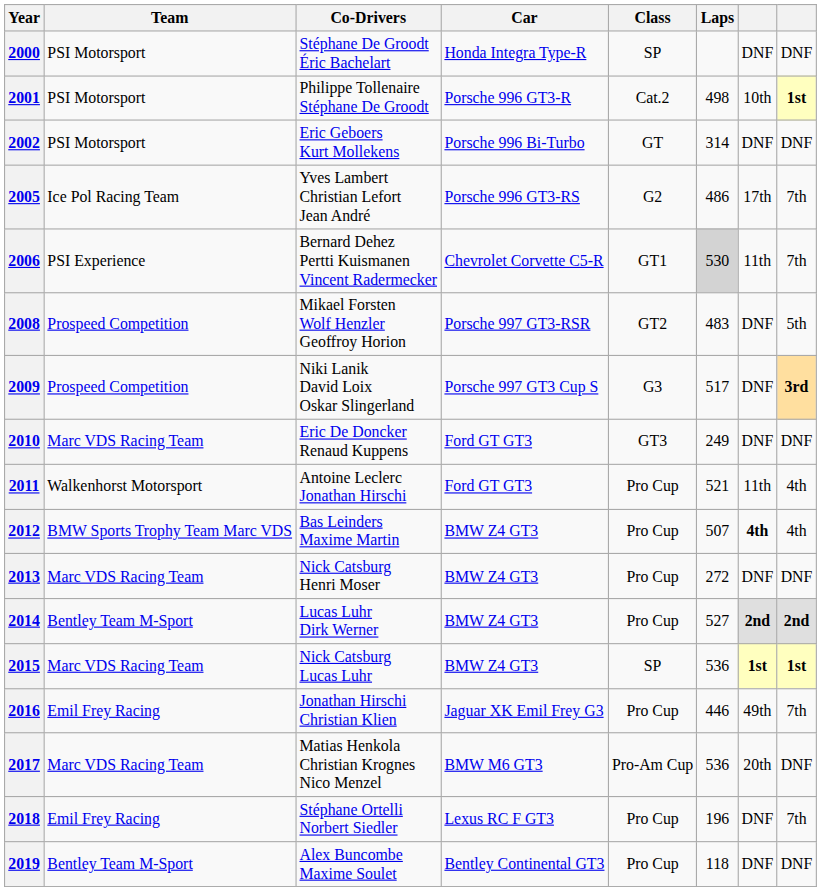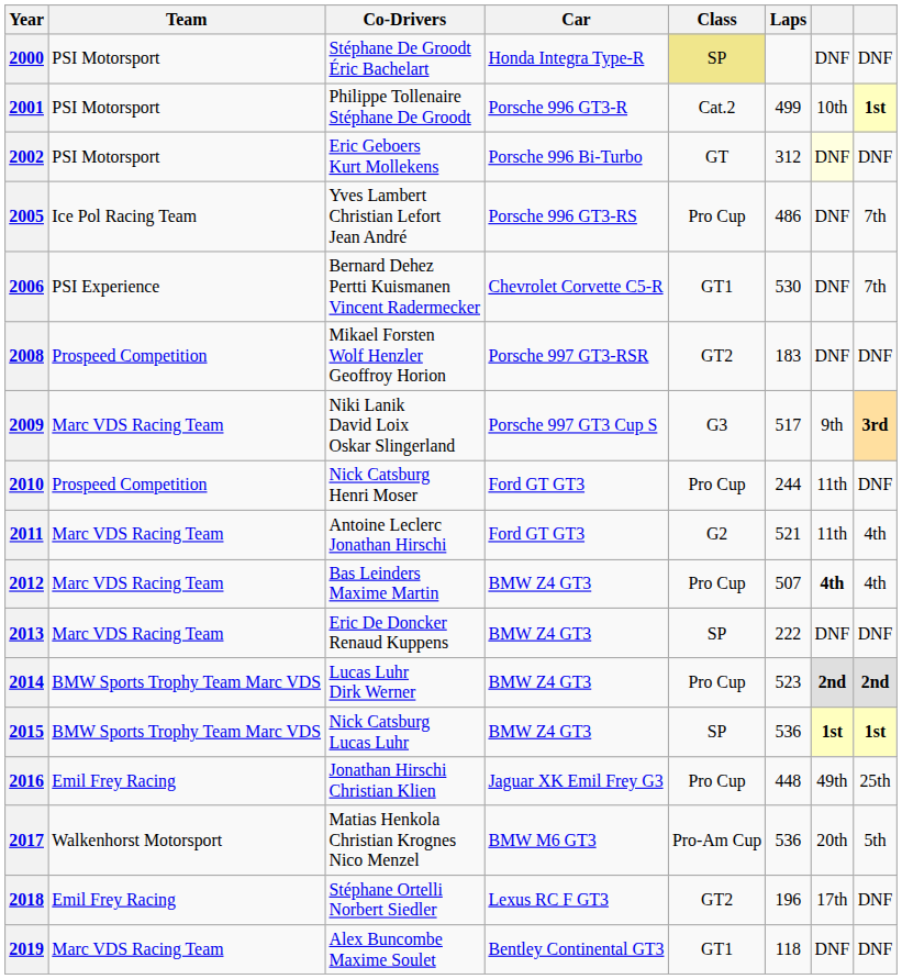 <table class="wikitable" style="text-align:center; font-size:90%">
 <tr>
 <th>Year</th>
 <th>Team</th>
 <th>Co-Drivers</th>
 <th>Car</th>
 <th>Class</th>
 <th>Laps</th>
 <th></th>
 <th></th>
 </tr>
 <tr>
 <th><a href='#'>2000</a></th>
 <td align="left"> PSI Motorsport</td>
 <td align="left"> <a href='#'>Stéphane De Groodt</a><br> <a href='#'>Éric Bachelart</a></td>
 <td align="left"><a href='#'>Honda Integra Type-R</a></td>
-<td>SP</td>
+<td style="background: khaki;">SP</td>
 <td></td>
 <td>DNF</td>
 <td>DNF</td>
 </tr>
 <tr>
 <th><a href='#'>2001</a></th>
 <td align="left"> PSI Motorsport</td>
 <td align="left"> Philippe Tollenaire<br> <a href='#'>Stéphane De Groodt</a></td>
 <td align="left"><a href='#'>Porsche 996 GT3-R</a></td>
 <td>Cat.2</td>
-<td>498</td>
+<td>499</td>
 <td>10th</td>
 <th style="background:#FFFFBF;">1st</th>
 </tr>
 <tr>
 <th><a href='#'>2002</a></th>
 <td align="left"> PSI Motorsport</td>
 <td align="left"> <a href='#'>Eric Geboers</a><br> <a href='#'>Kurt Mollekens</a></td>
 <td align="left"><a href='#'>Porsche 996 Bi-Turbo</a></td>
 <td>GT</td>
-<td>314</td>
-<td>DNF</td>
+<td>312</td>
+<td style="background: lightyellow;">DNF</td>
 <td>DNF</td>
 </tr>
 <tr>
 <th><a href='#'>2005</a></th>
 <td align="left"> Ice Pol Racing Team</td>
 <td align="left"> Yves Lambert<br> Christian Lefort<br> Jean André</td>
 <td align="left"><a href='#'>Porsche 996 GT3-RS</a></td>
-<td>G2</td>
+<td>Pro Cup</td>
 <td>486</td>
-<td>17th</td>
+<td>DNF</td>
 <td>7th</td>
 </tr>
 <tr>
 <th><a href='#'>2006</a></th>
 <td align="left"> PSI Experience</td>
 <td align="left"> Bernard Dehez<br> Pertti Kuismanen<br> <a href='#'>Vincent Radermecker</a></td>
 <td align="left"><a href='#'>Chevrolet Corvette C5-R</a></td>
 <td>GT1</td>
-<td style="background: lightgrey;">530</td>
-<td>11th</td>
+<td>530</td>
+<td>DNF</td>
 <td>7th</td>
 </tr>
 <tr>
 <th><a href='#'>2008</a></th>
 <td align="left"> <a href='#'>Prospeed Competition</a></td>
 <td align="left"> Mikael Forsten<br> <a href='#'>Wolf Henzler</a><br> Geoffroy Horion</td>
 <td align="left"><a href='#'>Porsche 997 GT3-RSR</a></td>
 <td>GT2</td>
-<td>483</td>
+<td>183</td>
 <td>DNF</td>
-<td>5th</td>
+<td>DNF</td>
 </tr>
 <tr>
 <th><a href='#'>2009</a></th>
-<td align="left"> <a href='#'>Prospeed Competition</a></td>
+<td align="left"> <a href='#'>Marc VDS Racing Team</a></td>
 <td align="left"> Niki Lanik<br> David Loix<br> Oskar Slingerland</td>
 <td align="left"><a href='#'>Porsche 997 GT3 Cup S</a></td>
 <td>G3</td>
 <td>517</td>
-<td>DNF</td>
+<td>9th</td>
 <th style="background:#FFDF9F;">3rd</th>
 </tr>
 <tr>
 <th><a href='#'>2010</a></th>
-<td align="left"> <a href='#'>Marc VDS Racing Team</a></td>
-<td align="left"> <a href='#'>Eric De Doncker</a><br> Renaud Kuppens</td>
+<td align="left"> <a href='#'>Prospeed Competition</a></td>
+<td align="left"> <a href='#'>Nick Catsburg</a><br> Henri Moser</td>
 <td align="left"><a href='#'>Ford GT GT3</a></td>
-<td>GT3</td>
-<td>249</td>
-<td>DNF</td>
+<td>Pro Cup</td>
+<td>244</td>
+<td>11th</td>
 <td>DNF</td>
 </tr>
 <tr>
 <th><a href='#'>2011</a></th>
-<td align="left"> Walkenhorst Motorsport</td>
+<td align="left"> <a href='#'>Marc VDS Racing Team</a></td>
 <td align="left"> Antoine Leclerc<br> <a href='#'>Jonathan Hirschi</a></td>
 <td align="left"><a href='#'>Ford GT GT3</a></td>
-<td>Pro Cup</td>
+<td>G2</td>
 <td>521</td>
 <td>11th</td>
 <td>4th</td>
 </tr>
 <tr>
 <th><a href='#'>2012</a></th>
-<td align="left"> <a href='#'>BMW Sports Trophy Team Marc VDS</a></td>
+<td align="left"> <a href='#'>Marc VDS Racing Team</a></td>
 <td align="left"> <a href='#'>Bas Leinders</a><br> <a href='#'>Maxime Martin</a><br></td>
 <td align="left"><a href='#'>BMW Z4 GT3</a></td>
 <td>Pro Cup</td>
 <td>507</td>
 <td><strong>4th</strong></td>
 <td>4th</td>
 </tr>
 <tr>
 <th><a href='#'>2013</a></th>
 <td align="left"> <a href='#'>Marc VDS Racing Team</a></td>
-<td align="left"> <a href='#'>Nick Catsburg</a><br> Henri Moser</td>
+<td align="left"> <a href='#'>Eric De Doncker</a><br> Renaud Kuppens</td>
 <td align="left"><a href='#'>BMW Z4 GT3</a></td>
-<td>Pro Cup</td>
-<td>272</td>
+<td>SP</td>
+<td>222</td>
 <td>DNF</td>
 <td>DNF</td>
 </tr>
 <tr>
 <th><a href='#'>2014</a></th>
-<td align="left"> <a href='#'>Bentley Team M-Sport</a></td>
+<td align="left"> <a href='#'>BMW Sports Trophy Team Marc VDS</a></td>
 <td align="left"> <a href='#'>Lucas Luhr</a><br> <a href='#'>Dirk Werner</a></td>
 <td align="left"><a href='#'>BMW Z4 GT3</a></td>
 <td>Pro Cup</td>
-<td>527</td>
+<td>523</td>
 <th style="background:#DFDFDF;">2nd</th>
 <th style="background:#DFDFDF;">2nd</th>
 </tr>
 <tr>
 <th><a href='#'>2015</a></th>
-<td align="left"> <a href='#'>Marc VDS Racing Team</a></td>
+<td align="left"> <a href='#'>BMW Sports Trophy Team Marc VDS</a></td>
 <td align="left"> <a href='#'>Nick Catsburg</a><br> <a href='#'>Lucas Luhr</a></td>
 <td align="left"><a href='#'>BMW Z4 GT3</a></td>
 <td>SP</td>
 <td>536</td>
 <th style="background:#FFFFBF;">1st</th>
 <th style="background:#FFFFBF;">1st</th>
 </tr>
 <tr>
 <th><a href='#'>2016</a></th>
 <td align="left"> <a href='#'>Emil Frey Racing</a></td>
 <td align="left"> <a href='#'>Jonathan Hirschi</a><br>  <a href='#'>Christian Klien</a></td>
 <td align="left"><a href='#'>Jaguar XK Emil Frey G3</a></td>
 <td>Pro Cup</td>
-<td>446</td>
+<td>448</td>
 <td>49th</td>
-<td>7th</td>
+<td>25th</td>
 </tr>
 <tr>
 <th><a href='#'>2017</a></th>
-<td align="left"> <a href='#'>Marc VDS Racing Team</a></td>
+<td align="left"> Walkenhorst Motorsport</td>
 <td align="left"> Matias Henkola<br> Christian Krognes<br> Nico Menzel</td>
 <td align="left"><a href='#'>BMW M6 GT3</a></td>
 <td>Pro-Am Cup</td>
 <td>536</td>
 <td>20th</td>
-<td>DNF</td>
+<td>5th</td>
 </tr>
 <tr>
 <th><a href='#'>2018</a></th>
 <td align="left"> <a href='#'>Emil Frey Racing</a></td>
 <td align="left"> <a href='#'>Stéphane Ortelli</a><br> <a href='#'>Norbert Siedler</a></td>
 <td align="left"><a href='#'>Lexus RC F GT3</a></td>
-<td>Pro Cup</td>
+<td>GT2</td>
 <td>196</td>
+<td>17th</td>
 <td>DNF</td>
-<td>7th</td>
 </tr>
 <tr>
 <th><a href='#'>2019</a></th>
-<td align="left"> <a href='#'>Bentley Team M-Sport</a></td>
+<td align="left"> <a href='#'>Marc VDS Racing Team</a></td>
 <td align="left"> <a href='#'>Alex Buncombe</a><br> <a href='#'>Maxime Soulet</a></td>
 <td align="left"><a href='#'>Bentley Continental GT3</a></td>
-<td>Pro Cup</td>
+<td>GT1</td>
 <td>118</td>
 <td>DNF</td>
 <td>DNF</td>
 </tr>
 <tr>
 </tr>
 </table>
